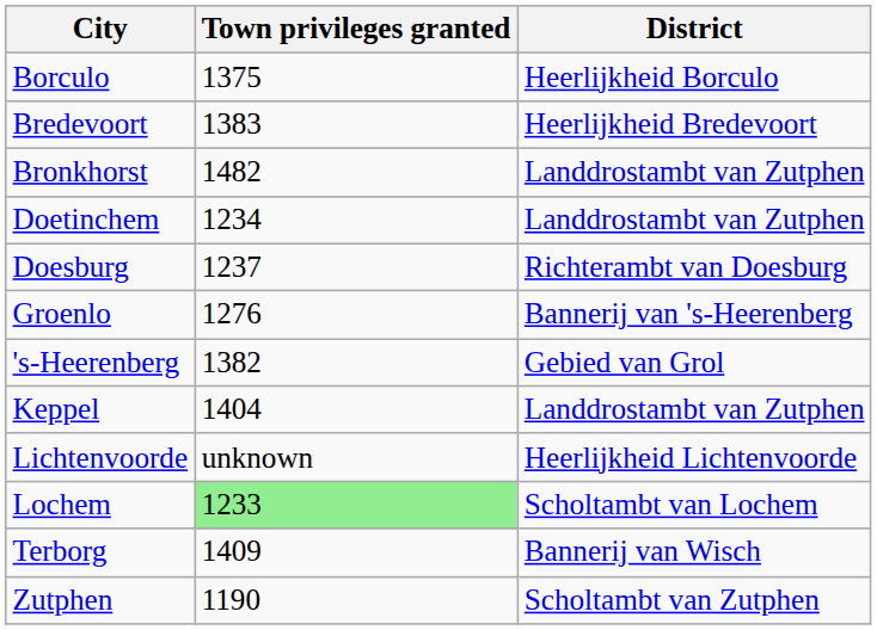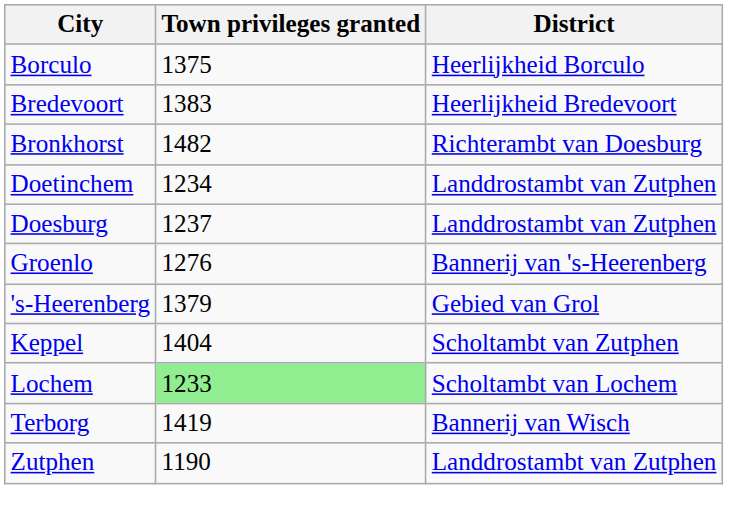 <table class="wikitable sortable">
 <tr>
 <th>City</th>
 <th>Town privileges granted</th>
 <th>District</th>
 </tr>
 <tr>
 <td><a href='#'>Borculo</a></td>
 <td>1375</td>
 <td><a href='#'>Heerlijkheid Borculo</a></td>
 </tr>
 <tr>
 <td><a href='#'>Bredevoort</a></td>
 <td>1383</td>
 <td><a href='#'>Heerlijkheid Bredevoort</a></td>
 </tr>
 <tr>
 <td><a href='#'>Bronkhorst</a></td>
 <td>1482</td>
-<td><a href='#'>Landdrostambt van Zutphen</a></td>
+<td><a href='#'>Richterambt van Doesburg</a></td>
 </tr>
 <tr>
 <td><a href='#'>Doetinchem</a></td>
 <td>1234</td>
 <td><a href='#'>Landdrostambt van Zutphen</a></td>
 </tr>
 <tr>
 <td><a href='#'>Doesburg</a></td>
 <td>1237</td>
-<td><a href='#'>Richterambt van Doesburg</a></td>
+<td><a href='#'>Landdrostambt van Zutphen</a></td>
 </tr>
 <tr>
 <td><a href='#'>Groenlo</a></td>
 <td>1276</td>
 <td><a href='#'>Bannerij van 's-Heerenberg</a></td>
 </tr>
 <tr>
 <td><a href='#'>'s-Heerenberg</a></td>
-<td>1382</td>
+<td>1379</td>
 <td><a href='#'>Gebied van Grol</a></td>
 </tr>
 <tr>
 <td><a href='#'>Keppel</a></td>
 <td>1404</td>
-<td><a href='#'>Landdrostambt van Zutphen</a></td>
-</tr>
-<tr>
-<td><a href='#'>Lichtenvoorde</a></td>
-<td>unknown</td>
-<td><a href='#'>Heerlijkheid Lichtenvoorde</a></td>
+<td><a href='#'>Scholtambt van Zutphen</a></td>
 </tr>
 <tr>
 <td><a href='#'>Lochem</a></td>
 <td style="background: lightgreen;">1233</td>
 <td><a href='#'>Scholtambt van Lochem</a></td>
 </tr>
 <tr>
 <td><a href='#'>Terborg</a></td>
-<td>1409</td>
+<td>1419</td>
 <td><a href='#'>Bannerij van Wisch</a></td>
 </tr>
 <tr>
 <td><a href='#'>Zutphen</a></td>
 <td>1190</td>
-<td><a href='#'>Scholtambt van Zutphen</a></td>
+<td><a href='#'>Landdrostambt van Zutphen</a></td>
 </tr>
 </table>
